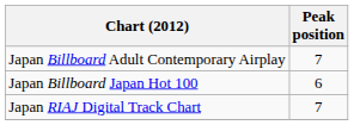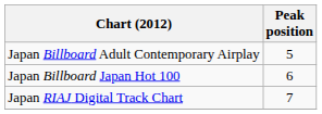 <table class="wikitable sortable">
 <tr>
 <th>Chart (2012)</th>
 <th>Peak<br>position</th>
 </tr>
 <tr>
 <td>Japan <em><a href='#'>Billboard</a></em> Adult Contemporary Airplay</td>
-<td align="center">7</td>
+<td align="center">5</td>
 </tr>
 <tr>
 <td>Japan <em>Billboard</em> <a href='#'>Japan Hot 100</a></td>
 <td align="center">6</td>
 </tr>
 <tr>
 <td>Japan <a href='#'><em>RIAJ</em> Digital Track Chart</a></td>
 <td align="center">7</td>
 </tr>
 <tr>
 </tr>
 </table>
